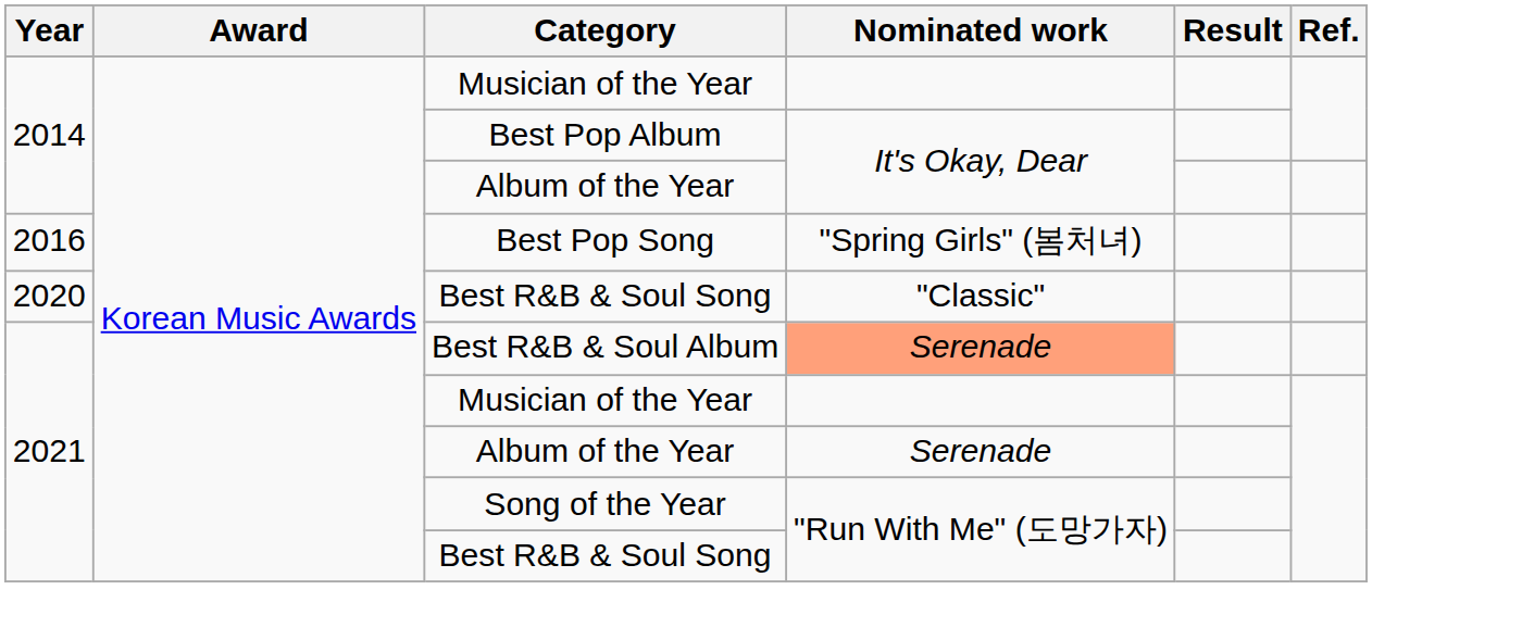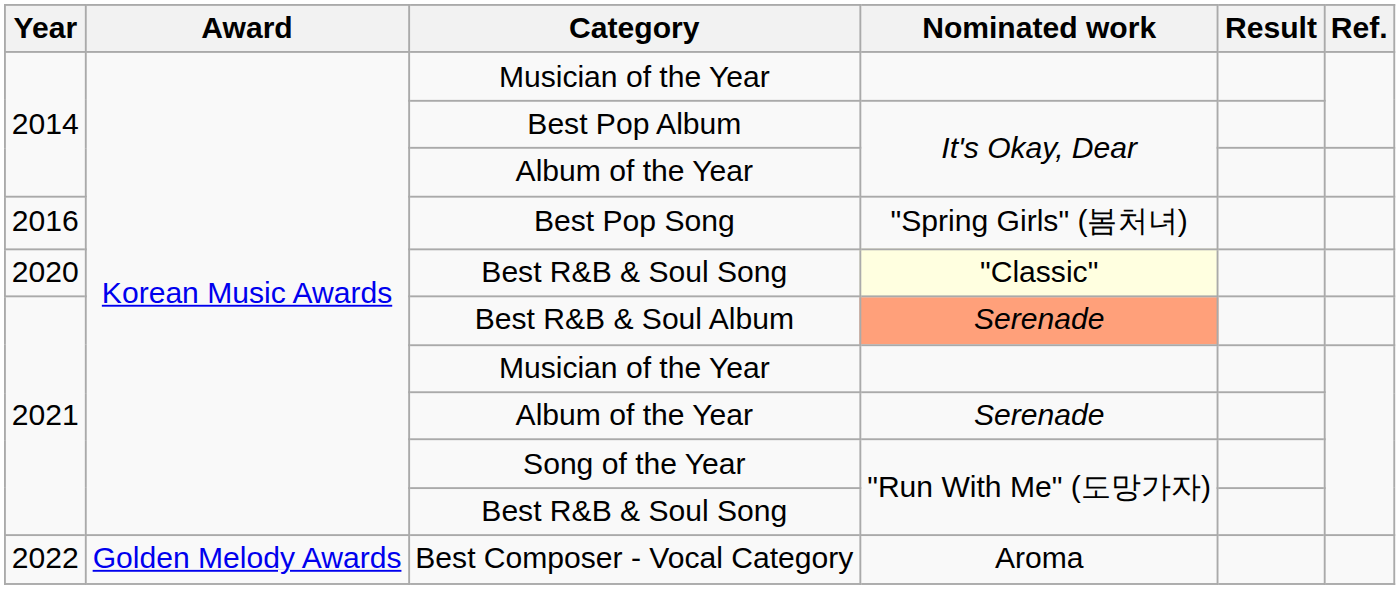 <table class="wikitable plainrowheaders" style="text-align:center;">
 <tr>
 <th>Year</th>
 <th>Award</th>
 <th>Category</th>
 <th>Nominated work</th>
 <th>Result</th>
 <th>Ref.</th>
 </tr>
 <tr>
 <td rowspan="3">2014</td>
 <td rowspan="10"><a href='#'>Korean Music Awards</a></td>
 <td>Musician of the Year</td>
 <td></td>
 <td></td>
 <td rowspan="2"></td>
 </tr>
 <tr>
 <td>Best Pop Album</td>
 <td rowspan="2"><em>It's Okay, Dear</em></td>
 <td></td>
 </tr>
 <tr>
 <td>Album of the Year</td>
 <td></td>
 <td></td>
 </tr>
 <tr>
 <td>2016</td>
 <td>Best Pop Song</td>
 <td>"Spring Girls" (봄처녀)</td>
 <td></td>
 <td></td>
 </tr>
 <tr>
 <td>2020</td>
 <td>Best R&B & Soul Song</td>
-<td>"Classic"</td>
+<td style="background: lightyellow;">"Classic"</td>
 <td></td>
 <td></td>
 </tr>
 <tr>
 <td rowspan="5">2021</td>
 <td>Best R&B & Soul Album</td>
 <td style="background: lightsalmon;"><em>Serenade</em></td>
 <td></td>
 <td></td>
 </tr>
 <tr>
 <td>Musician of the Year</td>
 <td></td>
 <td></td>
 <td rowspan="4"></td>
 </tr>
 <tr>
 <td>Album of the Year</td>
 <td><em>Serenade</em></td>
 <td></td>
 </tr>
 <tr>
 <td>Song of the Year</td>
 <td rowspan="2">"Run With Me" (도망가자)</td>
 <td></td>
 </tr>
 <tr>
 <td>Best R&B & Soul Song</td>
 <td></td>
 </tr>
+<tr>
+<td>2022</td>
+<td><a href='#'>Golden Melody Awards</a></td>
+<td>Best Composer - Vocal Category</td>
+<td>Aroma</td>
+<td></td>
+<td></td>
+</tr>
 </table>
